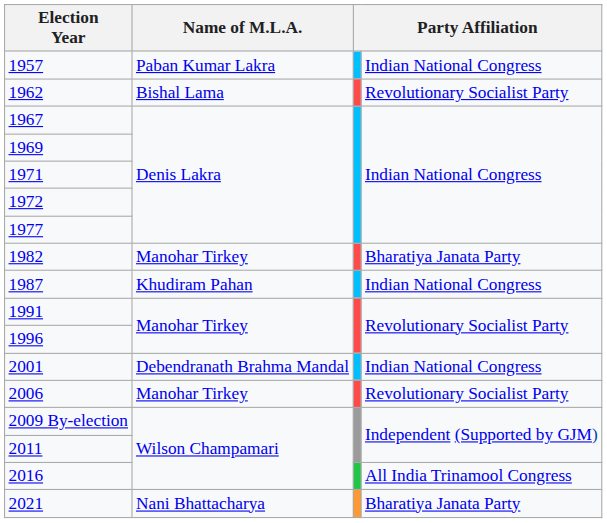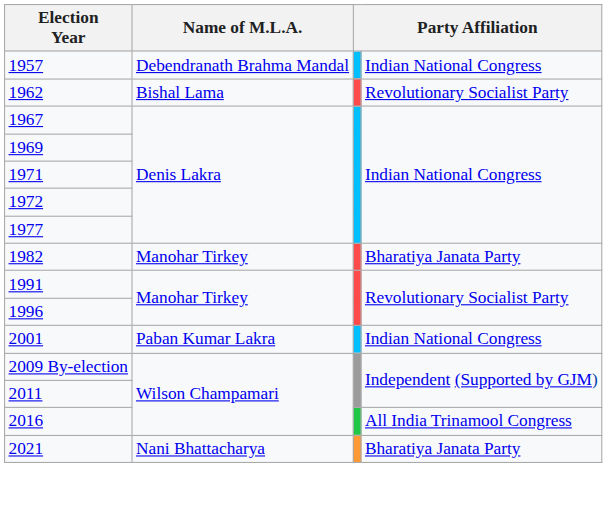 <table class="wikitable sortable">
 <tr style="font-weight:bold; text-align:center; background-color:#EAECF0;">
 <th style="vertical-align:middle; color:#202122;">Election<br>Year</th>
 <th style="vertical-align:middle; color:#202122;">Name of M.L.A.</th>
 <th style="vertical-align:middle; color:#202122;" Colspan=2>Party Affiliation</th>
 </tr>
 <tr style="background-color:#F8F9FA;">
 <td style="color:#0645AD;"><a href='#'>1957</a></td>
-<td style="vertical-align:middle; color:#202122;"><a href='#'>Paban Kumar Lakra</a></td>
+<td style="vertical-align:middle; color:#202122;"><a href='#'>Debendranath Brahma Mandal</a></td>
 <td style="background-color:#00bfff;"></td>
 <td style="color:#0645AD;"><a href='#'>Indian National Congress</a></td>
 </tr>
 <tr style="background-color:#F8F9FA;">
 <td style="color:#0645AD;"><a href='#'>1962</a></td>
 <td style="color:#0645AD;"><a href='#'>Bishal Lama</a></td>
 <td style="background-color:#ff4a4a;"></td>
 <td style="color:#0645AD;"><a href='#'>Revolutionary Socialist Party</a></td>
 </tr>
 <tr style="background-color:#F8F9FA;">
 <td style="color:#0645AD;"><a href='#'>1967</a></td>
 <td rowspan="5" style="vertical-align:middle; color:#202122;"><a href='#'>Denis Lakra</a></td>
 <td rowspan="5" style="background-color:#00bfff;"></td>
 <td rowspan="5" style="vertical-align:middle; color:#202122;"><a href='#'>Indian National Congress</a></td>
 </tr>
 <tr>
 <td style="vertical-align:middle; background-color:#F8F9FA; color:#202122;"><a href='#'>1969</a></td>
 </tr>
 <tr>
 <td style="vertical-align:middle; background-color:#F8F9FA; color:#202122;"><a href='#'>1971</a></td>
 </tr>
 <tr>
 <td style="vertical-align:middle; background-color:#F8F9FA; color:#202122;"><a href='#'>1972</a></td>
 </tr>
 <tr>
 <td style="vertical-align:middle; background-color:#F8F9FA; color:#202122;"><a href='#'>1977</a></td>
 </tr>
 <tr style="background-color:#F8F9FA;">
 <td style="vertical-align:middle; color:#202122;"><a href='#'>1982</a></td>
 <td style="color:#0645AD;"><a href='#'>Manohar Tirkey</a></td>
 <td style="background-color:#ff4a4a;"></td>
 <td style="color:#0645AD;"><a href='#'>Bharatiya Janata Party</a></td>
 </tr>
 <tr style="background-color:#F8F9FA;">
-<td style="vertical-align:middle; color:#202122;"><a href='#'>1987</a></td>
-<td style="vertical-align:middle; color:#202122;"><a href='#'>Khudiram Pahan</a></td>
-<td style="background-color:#00bfff;"></td>
-<td style="vertical-align:middle; color:#202122;"><a href='#'>Indian National Congress</a></td>
-</tr>
-<tr style="background-color:#F8F9FA;">
 <td style="vertical-align:middle; color:#202122;"><a href='#'>1991</a></td>
 <td rowspan="2" style="vertical-align:middle; color:#202122;"><a href='#'>Manohar Tirkey</a></td>
 <td rowspan="2" style="background-color:#ff4a4a;"></td>
 <td rowspan="2" style="vertical-align:middle; color:#202122;"><a href='#'>Revolutionary Socialist Party</a></td>
 </tr>
 <tr>
 <td style="vertical-align:middle; background-color:#F8F9FA; color:#202122;"><a href='#'>1996</a></td>
 </tr>
 <tr style="background-color:#F8F9FA;">
 <td style="color:#0645AD;"><a href='#'>2001</a></td>
-<td style="vertical-align:middle; color:#202122;"><a href='#'>Debendranath Brahma Mandal</a></td>
+<td style="vertical-align:middle; color:#202122;"><a href='#'>Paban Kumar Lakra</a></td>
 <td style="background-color:#00bfff;"></td>
 <td style="vertical-align:middle; color:#202122;"><a href='#'>Indian National Congress</a></td>
-</tr>
-<tr style="background-color:#F8F9FA;">
-<td style="color:#0645AD;"><a href='#'>2006</a></td>
-<td style="vertical-align:middle; color:#202122;"><a href='#'>Manohar Tirkey</a></td>
-<td style="background-color:#ff4a4a;"></td>
-<td style="vertical-align:middle; color:#202122;"><a href='#'>Revolutionary Socialist Party</a></td>
 </tr>
 <tr style="background-color:#F8F9FA;">
 <td style="vertical-align:middle; color:#202122;"><a href='#'>2009 By-election</a></td>
 <td rowspan="3" style="color:#0645AD;"><a href='#'>Wilson Champamari</a></td>
 <td rowspan="2" style="background-color:#9b9b9b;"></td>
 <td rowspan="2" style="color:#0645AD;"><a href='#'>Independent</a> <a href='#'>(Supported by GJM</a>)</td>
 </tr>
 <tr>
 <td style="background-color:#F8F9FA; color:#0645AD;"><a href='#'>2011</a></td>
 </tr>
 <tr style="background-color:#F8F9FA;">
 <td style="color:#0645AD;"><a href='#'>2016</a></td>
 <td style="background-color:#20c646;"></td>
 <td style="color:#0645AD;"><a href='#'>All India Trinamool Congress</a></td>
 </tr>
 <tr style="background-color:#F8F9FA;">
 <td style="color:#0645AD;"><a href='#'>2021</a></td>
 <td style="color:#0645AD;"><a href='#'>Nani Bhattacharya</a></td>
 <td style="background-color:#ff9933;"></td>
 <td style="color:#0645AD;"><a href='#'>Bharatiya Janata Party</a></td>
 </tr>
 </table>
